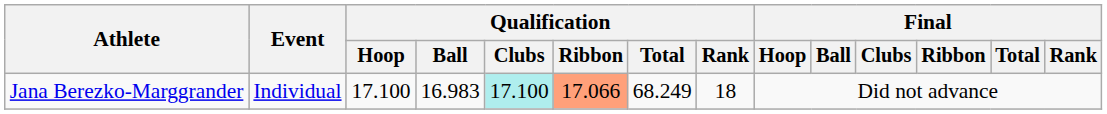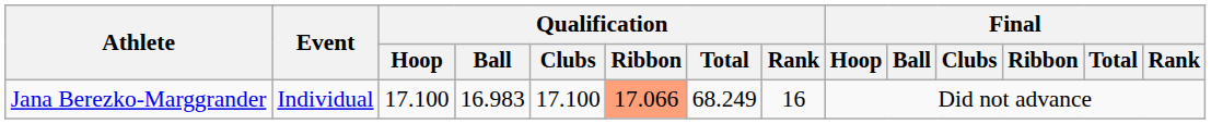 <table class=wikitable style="font-size:90%">
 <tr>
 <th rowspan=2>Athlete</th>
 <th rowspan=2>Event</th>
 <th colspan=6>Qualification</th>
 <th colspan=6>Final</th>
 </tr>
 <tr style="font-size:95%">
 <th>Hoop</th>
 <th>Ball</th>
 <th>Clubs</th>
 <th>Ribbon</th>
 <th>Total</th>
 <th>Rank</th>
 <th>Hoop</th>
 <th>Ball</th>
 <th>Clubs</th>
 <th>Ribbon</th>
 <th>Total</th>
 <th>Rank</th>
 </tr>
 <tr align=center>
 <td align=left><a href='#'>Jana Berezko-Marggrander</a></td>
 <td align=left><a href='#'>Individual</a></td>
 <td>17.100</td>
 <td>16.983</td>
-<td style="background: paleturquoise;">17.100</td>
+<td>17.100</td>
 <td style="background: lightsalmon;">17.066</td>
 <td>68.249</td>
-<td>18</td>
+<td>16</td>
 <td colspan=6>Did not advance</td>
 </tr>
 </table>
